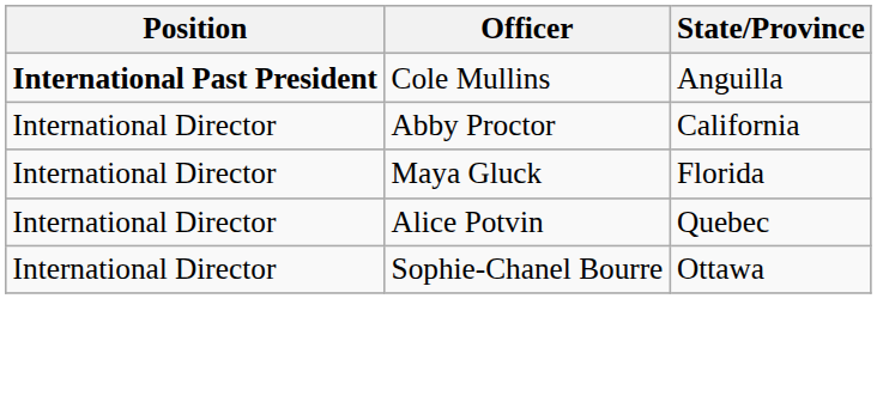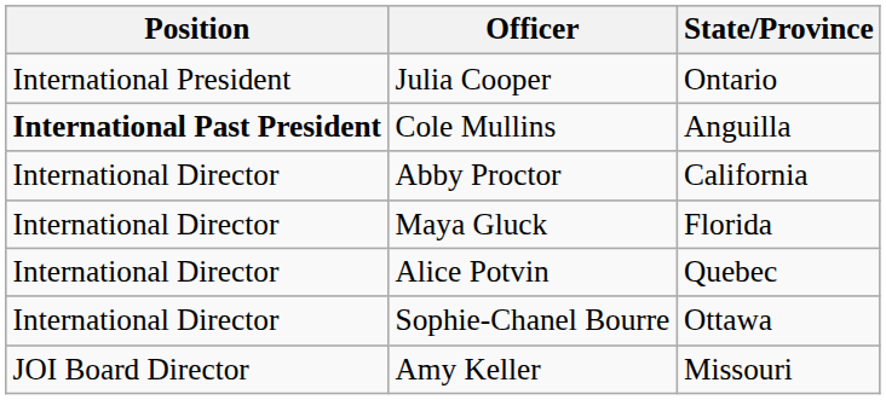 <table class="wikitable">
 <tr>
 <th>Position</th>
 <th>Officer</th>
 <th>State/Province</th>
+</tr>
+<tr>
+<td>International President</td>
+<td>Julia Cooper</td>
+<td>Ontario</td>
 </tr>
 <tr>
 <td><strong>International Past President</strong></td>
 <td>Cole Mullins</td>
 <td>Anguilla</td>
 </tr>
 <tr>
 <td>International Director</td>
 <td>Abby Proctor</td>
 <td>California</td>
 </tr>
 <tr>
 <td>International Director</td>
 <td>Maya Gluck</td>
 <td>Florida</td>
 </tr>
 <tr>
 <td>International Director</td>
 <td>Alice Potvin</td>
 <td>Quebec</td>
 </tr>
 <tr>
 <td>International Director</td>
 <td>Sophie-Chanel Bourre</td>
 <td>Ottawa</td>
 </tr>
+<tr>
+<td>JOI Board Director</td>
+<td>Amy Keller</td>
+<td>Missouri</td>
+</tr>
 </table>
